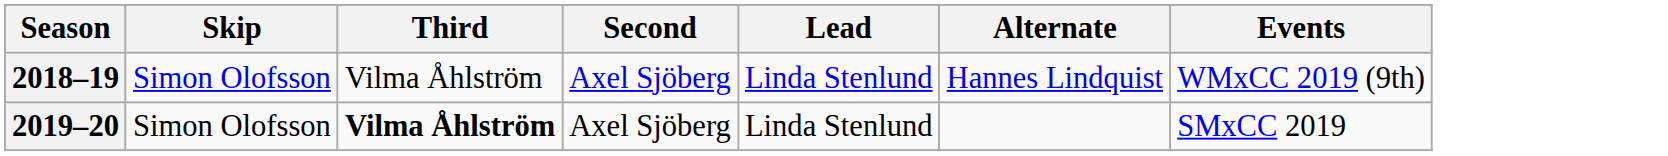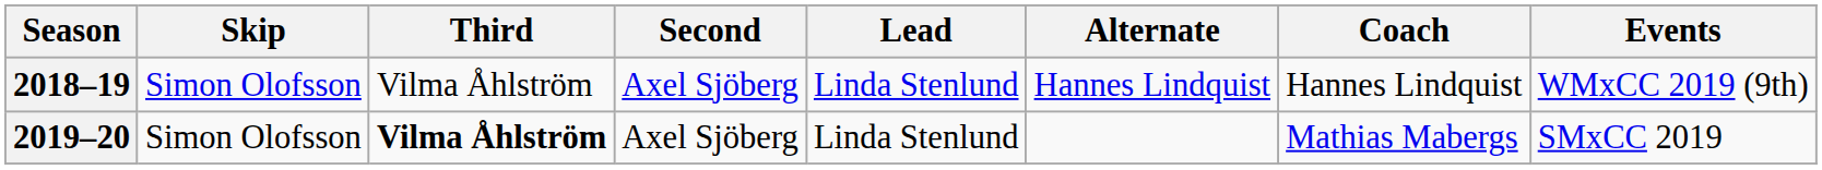 <table class="wikitable">
 <tr>
 <th scope="col">Season</th>
 <th scope="col">Skip</th>
 <th scope="col">Third</th>
 <th scope="col">Second</th>
 <th scope="col">Lead</th>
 <th scope="col">Alternate</th>
+<th scope="col">Coach</th>
 <th scope="col">Events</th>
 </tr>
 <tr>
 <th scope="row">2018–19</th>
 <td><a href='#'>Simon Olofsson</a></td>
 <td>Vilma Åhlström</td>
 <td><a href='#'>Axel Sjöberg</a></td>
 <td><a href='#'>Linda Stenlund</a></td>
 <td><a href='#'>Hannes Lindquist</a></td>
+<td>Hannes Lindquist</td>
 <td><a href='#'>WMxCC 2019</a> (9th)</td>
 </tr>
 <tr>
 <th scope="row">2019–20</th>
 <td>Simon Olofsson</td>
 <td><strong>Vilma Åhlström</strong></td>
 <td>Axel Sjöberg</td>
 <td>Linda Stenlund</td>
 <td></td>
+<td><a href='#'>Mathias Mabergs</a></td>
 <td><a href='#'>SMxCC</a> 2019 </td>
 </tr>
 </table>
